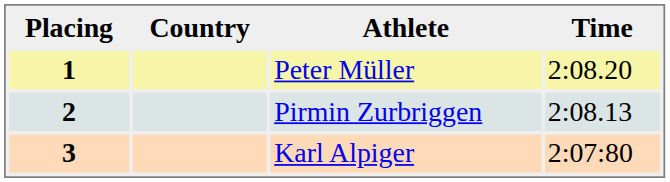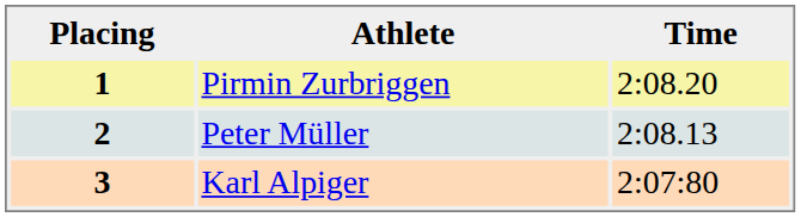 <table style="border-style:solid;border-width:1px;border-color:#808080;background-color:#EFEFEF" cellspacing="2" cellpadding="2" width="380px">
 <tr bgcolor="#EFEFEF">
 <th>Placing</th>
-<th>Country</th>
 <th>Athlete</th>
 <th>Time</th>
 </tr>
 <tr align="center" valign="top" bgcolor="#F7F6A8">
 <th>1</th>
-<td align="left"></td>
-<td align="left"><a href='#'>Peter Müller</a></td>
+<td align="left"><a href='#'>Pirmin Zurbriggen</a></td>
 <td align="left">2:08.20</td>
 </tr>
 <tr align="center" valign="top" bgcolor="#DCE5E5">
 <th>2</th>
-<td align="left"></td>
-<td align="left"><a href='#'>Pirmin Zurbriggen</a></td>
+<td align="left"><a href='#'>Peter Müller</a></td>
 <td align="left">2:08.13</td>
 </tr>
 <tr align="center" valign="top" bgcolor="#FFDAB9">
 <th>3</th>
-<td align="left"></td>
 <td align="left"><a href='#'>Karl Alpiger</a></td>
 <td align="left">2:07:80</td>
 </tr>
 </table>
